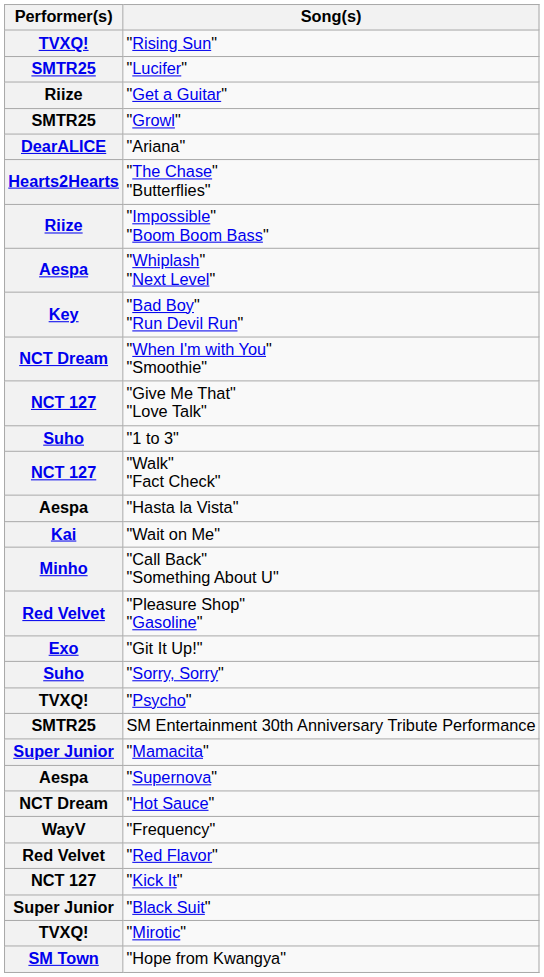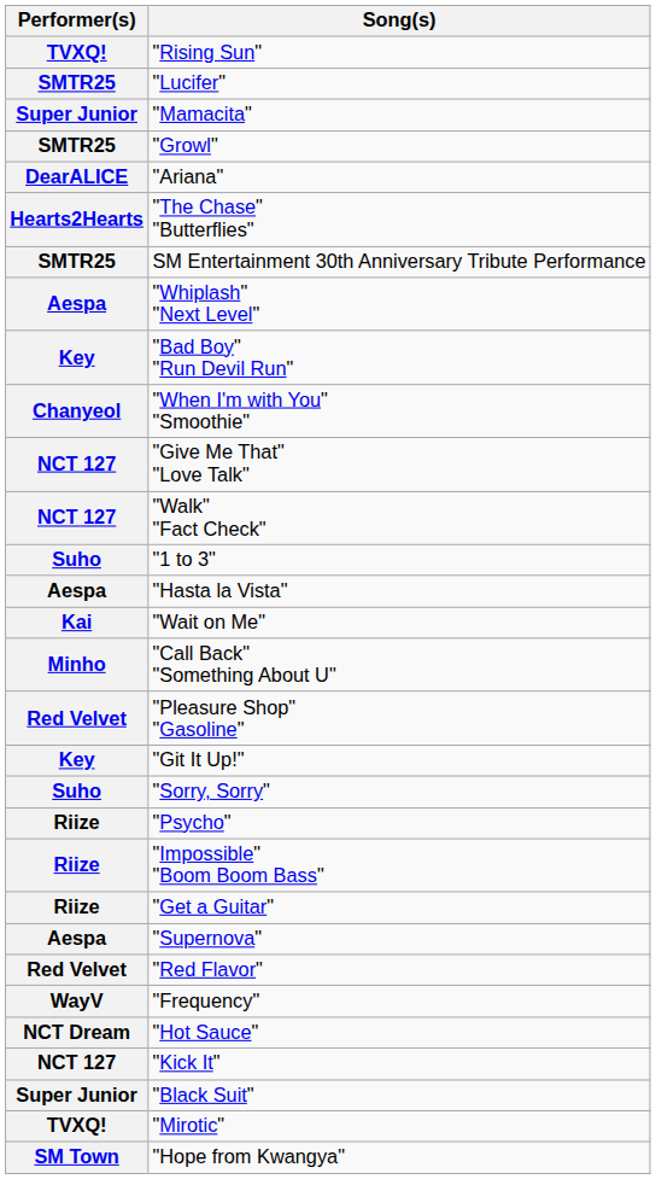 <table class="wikitable plainrowheaders">
 <tr>
 <th>Performer(s)</th>
 <th>Song(s)</th>
 </tr>
 <tr>
 <th scope="row"><a href='#'>TVXQ!</a></th>
 <td>"<a href='#'>Rising Sun</a>"</td>
 </tr>
 <tr>
 <th scope="row"><a href='#'>SMTR25</a></th>
 <td>"<a href='#'>Lucifer</a>"</td>
 </tr>
 <tr>
-<th scope="row">Riize</th>
-<td>"<a href='#'>Get a Guitar</a>"</td>
+<th scope="row"><a href='#'>Super Junior</a></th>
+<td>"<a href='#'>Mamacita</a>"</td>
 </tr>
 <tr>
 <th scope="row">SMTR25</th>
 <td>"<a href='#'>Growl</a>"</td>
 </tr>
 <tr>
 <th scope="row"><a href='#'>DearALICE</a></th>
 <td>"Ariana"</td>
 </tr>
 <tr>
 <th scope="row"><a href='#'>Hearts2Hearts</a></th>
 <td>"<a href='#'>The Chase</a>"<br>"Butterflies"</td>
 </tr>
 <tr>
-<th scope="row"><a href='#'>Riize</a></th>
-<td>"<a href='#'>Impossible</a>"<br>"<a href='#'>Boom Boom Bass</a>"</td>
+<th scope="row">SMTR25</th>
+<td>SM Entertainment 30th Anniversary Tribute Performance</td>
 </tr>
 <tr>
 <th scope="row"><a href='#'>Aespa</a></th>
 <td>"<a href='#'>Whiplash</a>"<br>"<a href='#'>Next Level</a>"</td>
 </tr>
 <tr>
 <th scope="row"><a href='#'>Key</a></th>
 <td>"<a href='#'>Bad Boy</a>"<br>"<a href='#'>Run Devil Run</a>"</td>
 </tr>
 <tr>
-<th scope="row"><a href='#'>NCT Dream</a></th>
+<th scope="row"><a href='#'>Chanyeol</a></th>
 <td>"<a href='#'>When I'm with You</a>"<br>"Smoothie"</td>
 </tr>
 <tr>
 <th scope="row"><a href='#'>NCT 127</a></th>
 <td>"Give Me That"<br>"Love Talk"</td>
 </tr>
 <tr>
+<th scope="row"><a href='#'>NCT 127</a></th>
+<td>"Walk"<br>"Fact Check"</td>
+</tr>
+<tr>
 <th scope="row"><a href='#'>Suho</a></th>
 <td>"1 to 3"</td>
-</tr>
-<tr>
-<th scope="row"><a href='#'>NCT 127</a></th>
-<td>"Walk"<br>"Fact Check"</td>
 </tr>
 <tr>
 <th scope="row">Aespa</th>
 <td>"Hasta la Vista"</td>
 </tr>
 <tr>
 <th scope="row"><a href='#'>Kai</a></th>
 <td>"Wait on Me"</td>
 </tr>
 <tr>
 <th scope="row"><a href='#'>Minho</a></th>
 <td>"Call Back"<br>"Something About U"</td>
 </tr>
 <tr>
 <th scope="row"><a href='#'>Red Velvet</a></th>
 <td>"Pleasure Shop"<br>"<a href='#'>Gasoline</a>"</td>
 </tr>
 <tr>
-<th scope="row"><a href='#'>Exo</a></th>
+<th scope="row"><a href='#'>Key</a></th>
 <td>"Git It Up!"</td>
 </tr>
 <tr>
 <th scope="row"><a href='#'>Suho</a></th>
 <td>"<a href='#'>Sorry, Sorry</a>"</td>
 </tr>
 <tr>
-<th scope="row">TVXQ!</th>
+<th scope="row">Riize</th>
 <td>"<a href='#'>Psycho</a>"</td>
 </tr>
 <tr>
-<th scope="row">SMTR25</th>
-<td>SM Entertainment 30th Anniversary Tribute Performance</td>
+<th scope="row"><a href='#'>Riize</a></th>
+<td>"<a href='#'>Impossible</a>"<br>"<a href='#'>Boom Boom Bass</a>"</td>
 </tr>
 <tr>
-<th scope="row"><a href='#'>Super Junior</a></th>
-<td>"<a href='#'>Mamacita</a>"</td>
+<th scope="row">Riize</th>
+<td>"<a href='#'>Get a Guitar</a>"</td>
 </tr>
 <tr>
 <th scope="row">Aespa</th>
 <td>"<a href='#'>Supernova</a>"</td>
 </tr>
 <tr>
-<th scope="row">NCT Dream</th>
-<td>"<a href='#'>Hot Sauce</a>"</td>
+<th scope="row">Red Velvet</th>
+<td>"<a href='#'>Red Flavor</a>"</td>
 </tr>
 <tr>
 <th scope="row">WayV</th>
 <td>"Frequency"</td>
 </tr>
 <tr>
-<th scope="row">Red Velvet</th>
-<td>"<a href='#'>Red Flavor</a>"</td>
+<th scope="row">NCT Dream</th>
+<td>"<a href='#'>Hot Sauce</a>"</td>
 </tr>
 <tr>
 <th scope="row">NCT 127</th>
 <td>"<a href='#'>Kick It</a>"</td>
 </tr>
 <tr>
 <th scope="row">Super Junior</th>
 <td>"<a href='#'>Black Suit</a>"</td>
 </tr>
 <tr>
 <th scope="row">TVXQ!</th>
 <td>"<a href='#'>Mirotic</a>"</td>
 </tr>
 <tr>
 <th scope="row"><a href='#'>SM Town</a></th>
 <td>"Hope from Kwangya"</td>
 </tr>
 </table>
